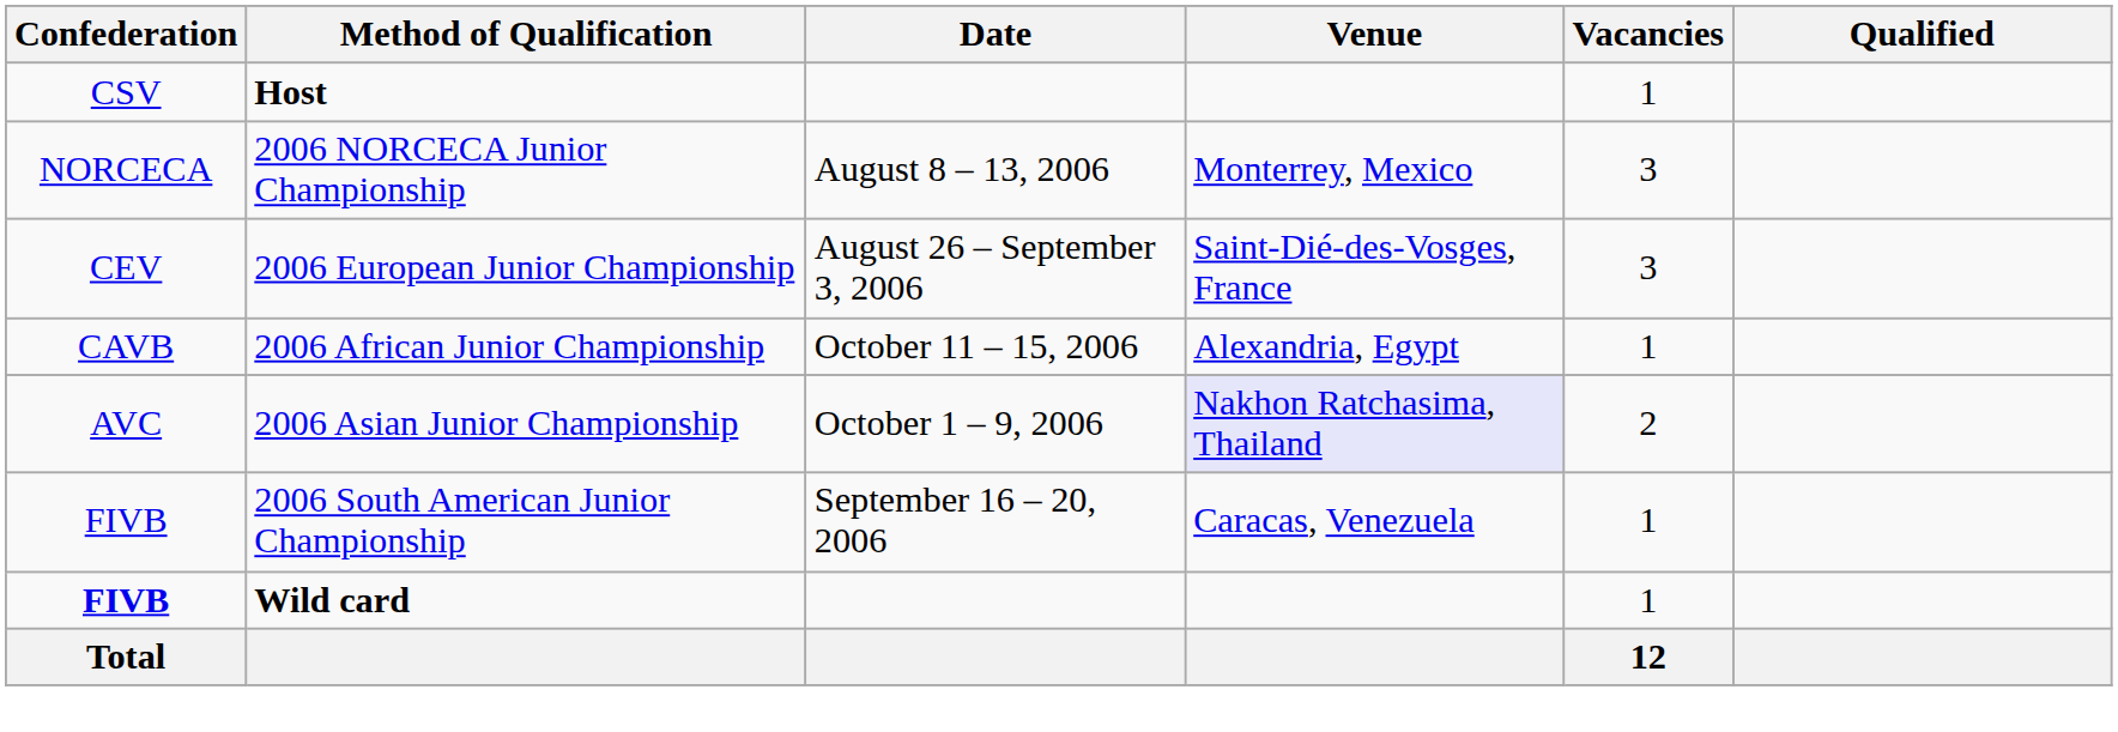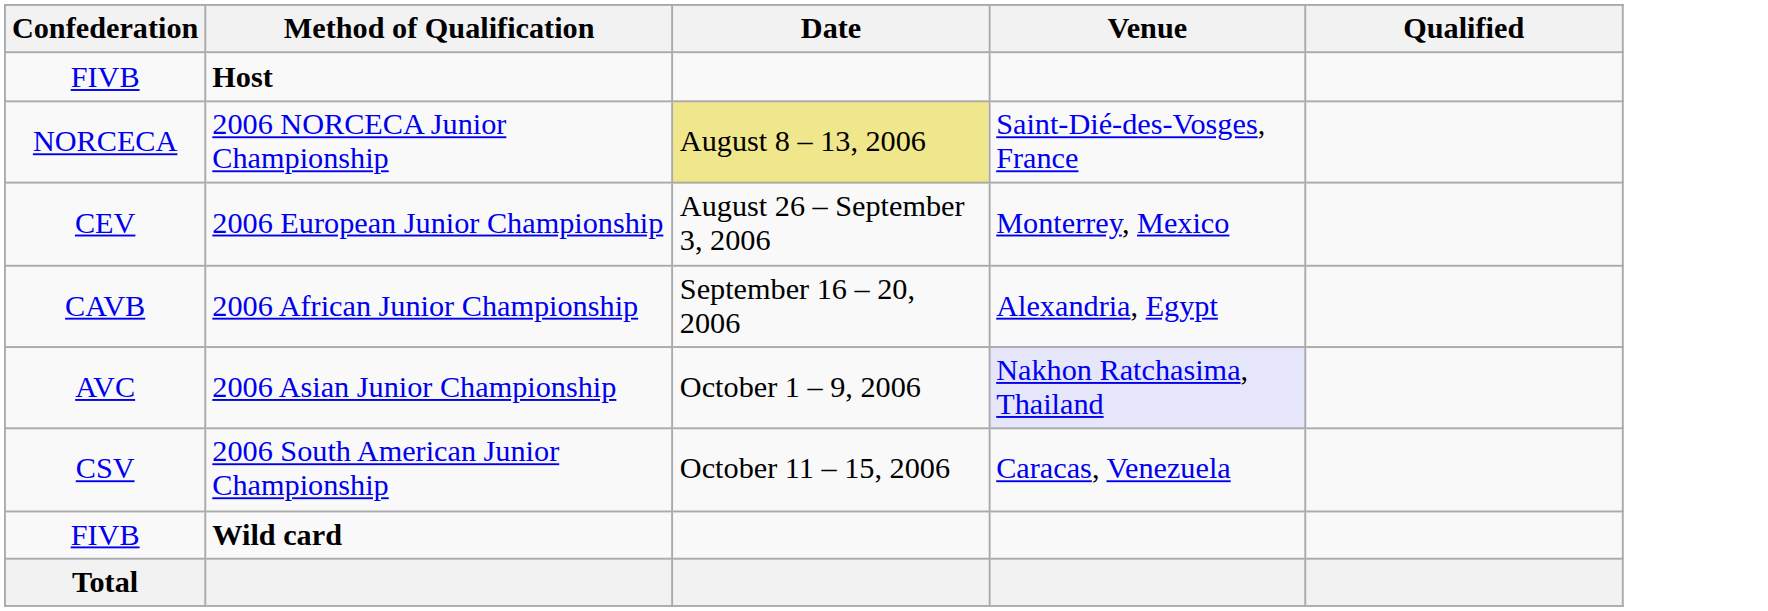 <table class="wikitable">
 <tr>
 <th width=50>Confederation</th>
 <th width=240>Method of Qualification</th>
 <th width=160>Date</th>
 <th width=160>Venue</th>
-<th width=60>Vacancies</th>
 <th width=160>Qualified</th>
 </tr>
 <tr>
-<td align=center><a href='#'>CSV</a></td>
+<td align=center><a href='#'>FIVB</a></td>
 <td><strong>Host</strong></td>
 <td></td>
 <td></td>
-<td style="text-align:center;">1</td>
 <td></td>
 </tr>
 <tr>
 <td align=center><a href='#'>NORCECA</a></td>
 <td><a href='#'>2006 NORCECA Junior Championship</a></td>
-<td>August 8 – 13, 2006</td>
-<td> <a href='#'>Monterrey</a>, <a href='#'>Mexico</a></td>
-<td style="text-align:center;">3</td>
+<td style="background: khaki;">August 8 – 13, 2006</td>
+<td> <a href='#'>Saint-Dié-des-Vosges</a>, <a href='#'>France</a></td>
 <td><br><br></td>
 </tr>
 <tr>
 <td align=center><a href='#'>CEV</a></td>
 <td><a href='#'>2006 European Junior Championship</a></td>
 <td>August 26 – September 3, 2006</td>
-<td> <a href='#'>Saint-Dié-des-Vosges</a>, <a href='#'>France</a></td>
-<td style="text-align:center;">3</td>
+<td> <a href='#'>Monterrey</a>, <a href='#'>Mexico</a></td>
 <td><br><br></td>
 </tr>
 <tr>
 <td align=center><a href='#'>CAVB</a></td>
 <td><a href='#'>2006 African Junior Championship</a></td>
-<td>October 11 – 15, 2006</td>
+<td>September 16 – 20, 2006</td>
 <td> <a href='#'>Alexandria</a>, <a href='#'>Egypt</a></td>
-<td style="text-align:center;">1</td>
 <td></td>
 </tr>
 <tr>
 <td align=center><a href='#'>AVC</a></td>
 <td><a href='#'>2006 Asian Junior Championship</a></td>
 <td>October 1 – 9, 2006</td>
 <td style="background: lavender;"> <a href='#'>Nakhon Ratchasima</a>, <a href='#'>Thailand</a></td>
-<td style="text-align:center;">2</td>
 <td><br></td>
 </tr>
 <tr>
-<td align=center><a href='#'>FIVB</a></td>
+<td align=center><a href='#'>CSV</a></td>
 <td><a href='#'>2006 South American Junior Championship</a></td>
-<td>September 16 – 20, 2006</td>
+<td>October 11 – 15, 2006</td>
 <td> <a href='#'>Caracas</a>, <a href='#'>Venezuela</a></td>
-<td style="text-align:center;">1</td>
 <td></td>
 </tr>
 <tr>
-<td align=center><strong><a href='#'>FIVB</a></strong></td>
+<td align=center><a href='#'>FIVB</a></td>
 <td><strong>Wild card</strong></td>
 <td></td>
 <td></td>
-<td style="text-align:center;">1</td>
 <td></td>
 </tr>
 <tr>
 <th>Total</th>
 <th></th>
 <th></th>
 <th></th>
-<th>12</th>
 <th></th>
 </tr>
 </table>
